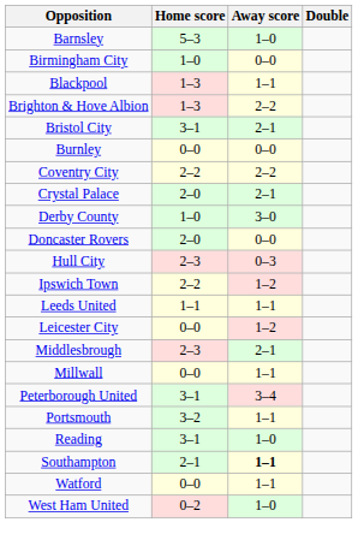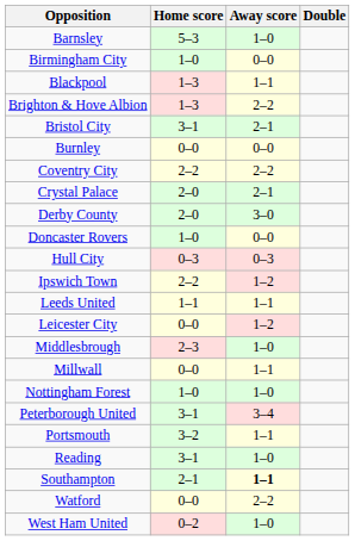 <table class="wikitable" style="text-align: center;">
 <tr>
 <th>Opposition</th>
 <th>Home score</th>
 <th>Away score</th>
 <th>Double</th>
 </tr>
 <tr>
 <td><a href='#'>Barnsley</a></td>
 <td style="background:#dfd;">5–3</td>
 <td style="background:#dfd;">1–0</td>
 <td></td>
 </tr>
 <tr>
 <td><a href='#'>Birmingham City</a></td>
 <td style="background:#dfd;">1–0</td>
 <td style="background:#ffd;">0–0</td>
 <td></td>
 </tr>
 <tr>
 <td><a href='#'>Blackpool</a></td>
 <td style="background:#fdd;">1–3</td>
 <td style="background:#ffd;">1–1</td>
 <td></td>
 </tr>
 <tr>
 <td><a href='#'>Brighton & Hove Albion</a></td>
 <td style="background:#fdd;">1–3</td>
 <td style="background:#ffd;">2–2</td>
 <td></td>
 </tr>
 <tr>
 <td><a href='#'>Bristol City</a></td>
 <td style="background:#dfd;">3–1</td>
 <td style="background:#dfd;">2–1</td>
 <td></td>
 </tr>
 <tr>
 <td><a href='#'>Burnley</a></td>
 <td style="background:#ffd;">0–0</td>
 <td style="background:#ffd;">0–0</td>
 <td></td>
 </tr>
 <tr>
 <td><a href='#'>Coventry City</a></td>
 <td style="background:#ffd;">2–2</td>
 <td style="background:#ffd;">2–2</td>
 <td></td>
 </tr>
 <tr>
 <td><a href='#'>Crystal Palace</a></td>
 <td style="background:#dfd;">2–0</td>
 <td style="background:#dfd;">2–1</td>
 <td></td>
 </tr>
 <tr>
 <td><a href='#'>Derby County</a></td>
-<td style="background:#dfd;">1–0</td>
+<td style="background:#dfd;">2–0</td>
 <td style="background:#dfd;">3–0</td>
 <td></td>
 </tr>
 <tr>
 <td><a href='#'>Doncaster Rovers</a></td>
-<td style="background:#dfd;">2–0</td>
+<td style="background:#dfd;">1–0</td>
 <td style="background:#ffd;">0–0</td>
 <td></td>
 </tr>
 <tr>
 <td><a href='#'>Hull City</a></td>
-<td style="background:#fdd;">2–3</td>
+<td style="background:#fdd;">0–3</td>
 <td style="background:#fdd;">0–3</td>
 <td></td>
 </tr>
 <tr>
 <td><a href='#'>Ipswich Town</a></td>
 <td style="background:#ffd;">2–2</td>
 <td style="background:#fdd;">1–2</td>
 <td></td>
 </tr>
 <tr>
 <td><a href='#'>Leeds United</a></td>
 <td style="background:#ffd;">1–1</td>
 <td style="background:#ffd;">1–1</td>
 <td></td>
 </tr>
 <tr>
 <td><a href='#'>Leicester City</a></td>
 <td style="background:#ffd;">0–0</td>
 <td style="background:#fdd;">1–2</td>
 <td></td>
 </tr>
 <tr>
 <td><a href='#'>Middlesbrough</a></td>
 <td style="background:#fdd;">2–3</td>
-<td style="background:#dfd;">2–1</td>
+<td style="background:#dfd;">1–0</td>
 <td></td>
 </tr>
 <tr>
 <td><a href='#'>Millwall</a></td>
 <td style="background:#ffd;">0–0</td>
 <td style="background:#ffd;">1–1</td>
+<td></td>
+</tr>
+<tr>
+<td><a href='#'>Nottingham Forest</a></td>
+<td style="background:#dfd;">1–0</td>
+<td style="background:#dfd;">1–0</td>
 <td></td>
 </tr>
 <tr>
 <td><a href='#'>Peterborough United</a></td>
 <td style="background:#dfd;">3–1</td>
 <td style="background:#fdd;">3–4</td>
 <td></td>
 </tr>
 <tr>
 <td><a href='#'>Portsmouth</a></td>
 <td style="background:#dfd;">3–2</td>
 <td style="background:#ffd;">1–1</td>
 <td></td>
 </tr>
 <tr>
 <td><a href='#'>Reading</a></td>
 <td style="background:#dfd;">3–1</td>
 <td style="background:#dfd;">1–0</td>
 <td></td>
 </tr>
 <tr>
 <td><a href='#'>Southampton</a></td>
 <td style="background:#dfd;">2–1</td>
 <td style="background:#ffd;"><strong>1–1</strong></td>
 <td></td>
 </tr>
 <tr>
 <td><a href='#'>Watford</a></td>
 <td style="background:#ffd;">0–0</td>
-<td style="background:#ffd;">1–1</td>
+<td style="background:#ffd;">2–2</td>
 <td></td>
 </tr>
 <tr>
 <td><a href='#'>West Ham United</a></td>
 <td style="background:#fdd;">0–2</td>
 <td style="background:#dfd;">1–0</td>
 <td></td>
 </tr>
 </table>
